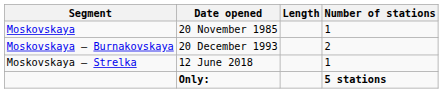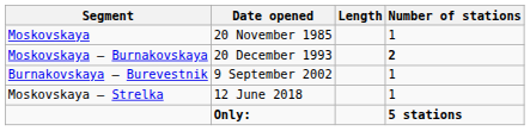 <table class="wikitable" style="border-collapse: collapse; text-align: left;">
 <tr>
 <th>Segment</th>
 <th>Date opened</th>
 <th>Length</th>
 <th>Number of stations</th>
 </tr>
 <tr>
 <td style="text-align: left;"><a href='#'>Moskovskaya</a></td>
 <td>20 November 1985</td>
 <td></td>
 <td>1</td>
 </tr>
 <tr>
 <td style="text-align: left;"><a href='#'>Moskovskaya</a> — <a href='#'>Burnakovskaya</a></td>
 <td>20 December 1993</td>
 <td></td>
-<td>2</td>
+<td><strong>2</strong></td>
+</tr>
+<tr>
+<td style="text-align: left;"><a href='#'>Burnakovskaya</a> — <a href='#'>Burevestnik</a></td>
+<td>9 September 2002</td>
+<td></td>
+<td>1</td>
 </tr>
 <tr>
 <td>Moskovskaya — <a href='#'>Strelka</a></td>
 <td>12 June 2018</td>
 <td></td>
 <td>1</td>
 </tr>
 <tr>
 <td></td>
 <td style="text-align: left;"><strong>Only:</strong></td>
 <td><strong></strong></td>
 <td><strong>5 stations</strong></td>
 </tr>
 </table>
